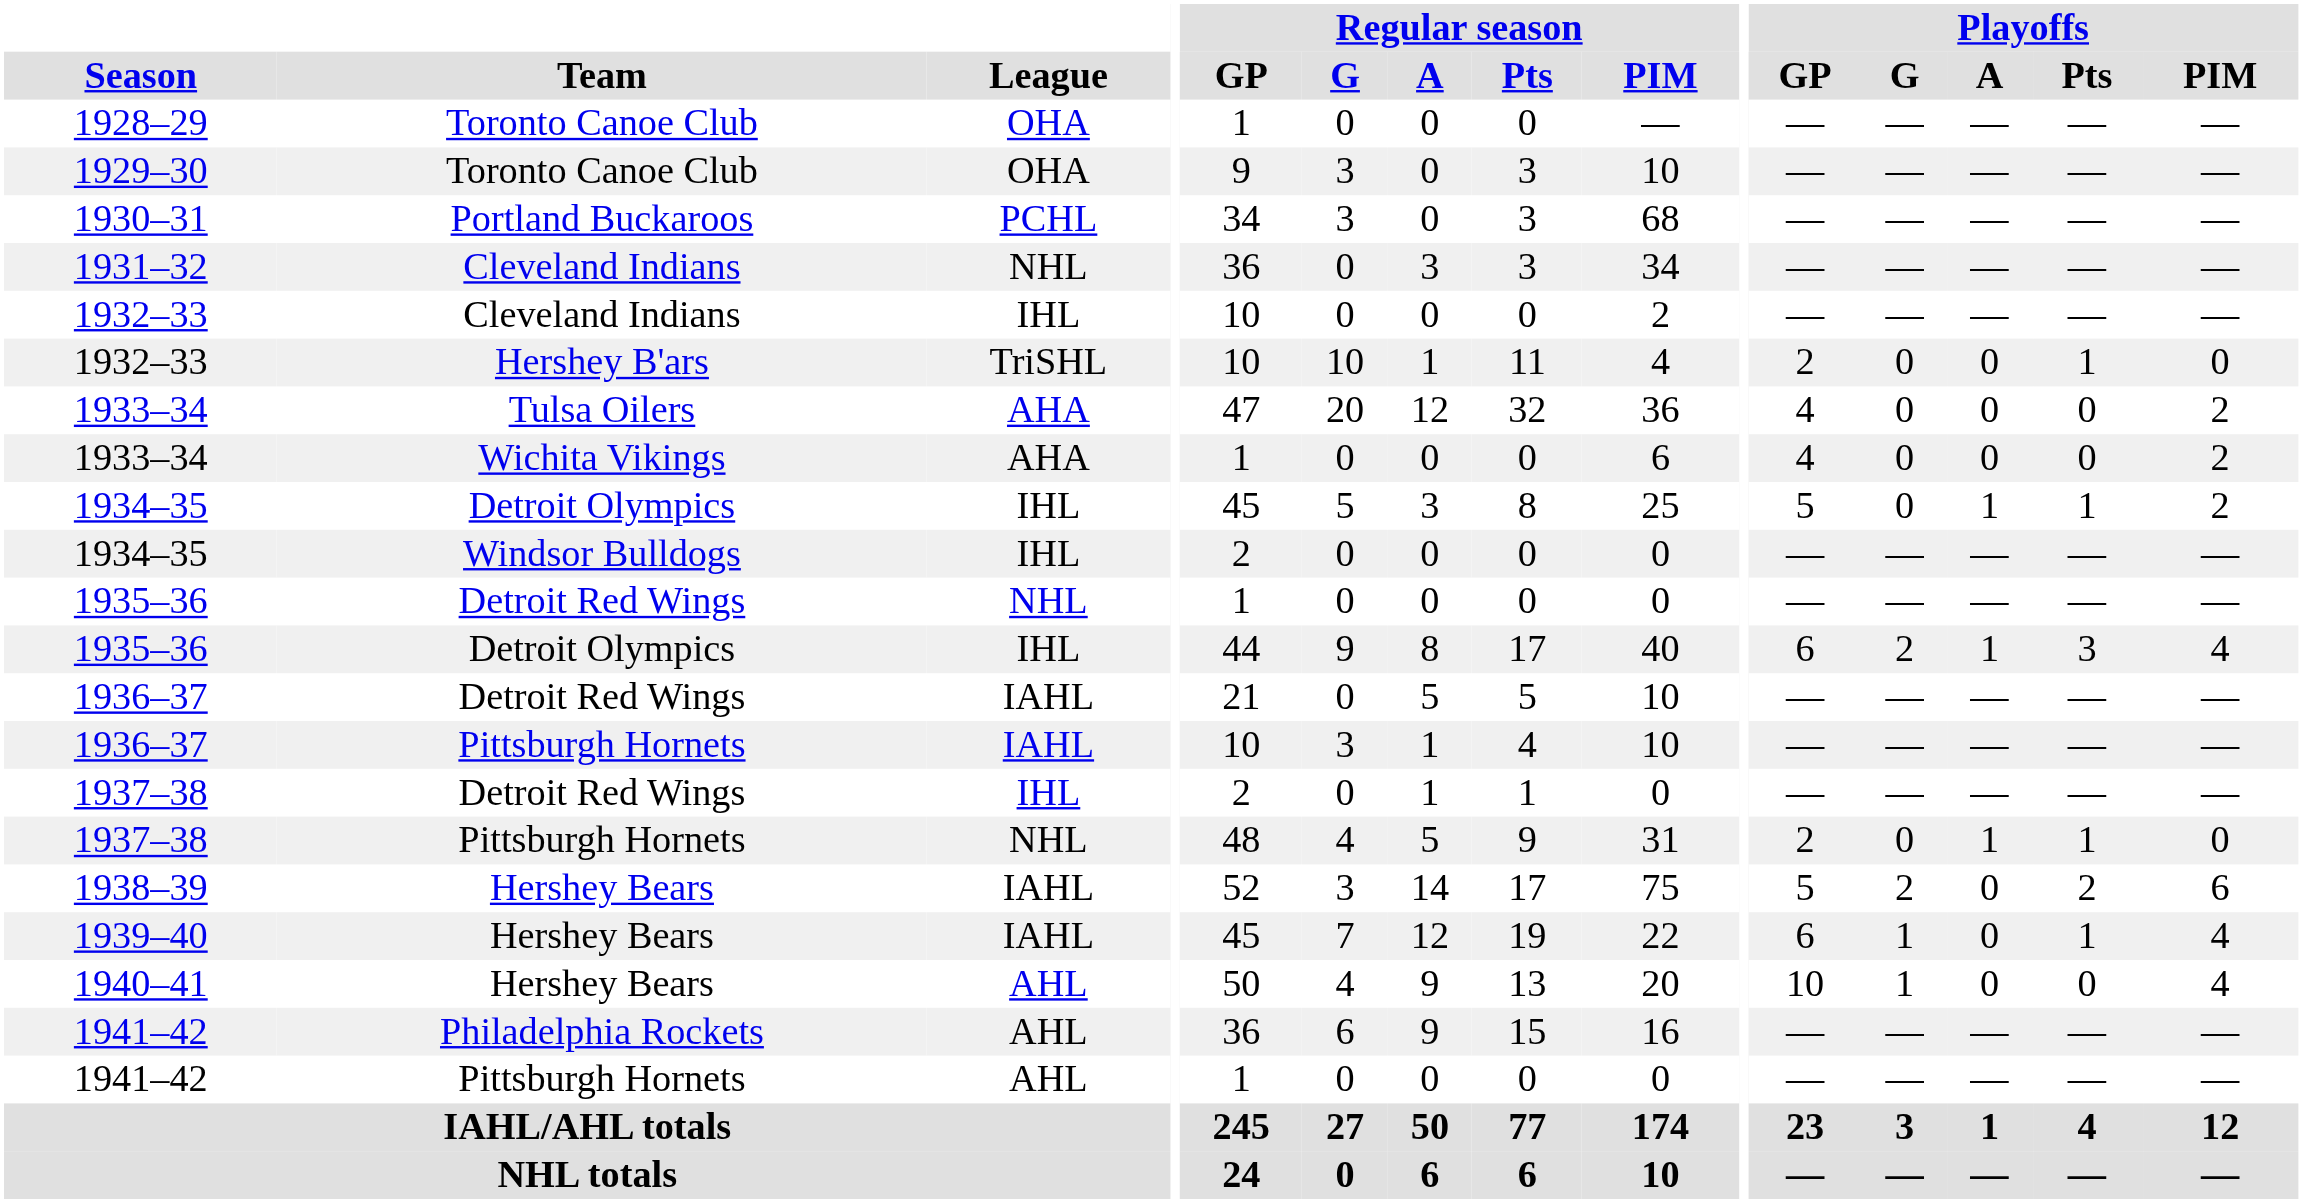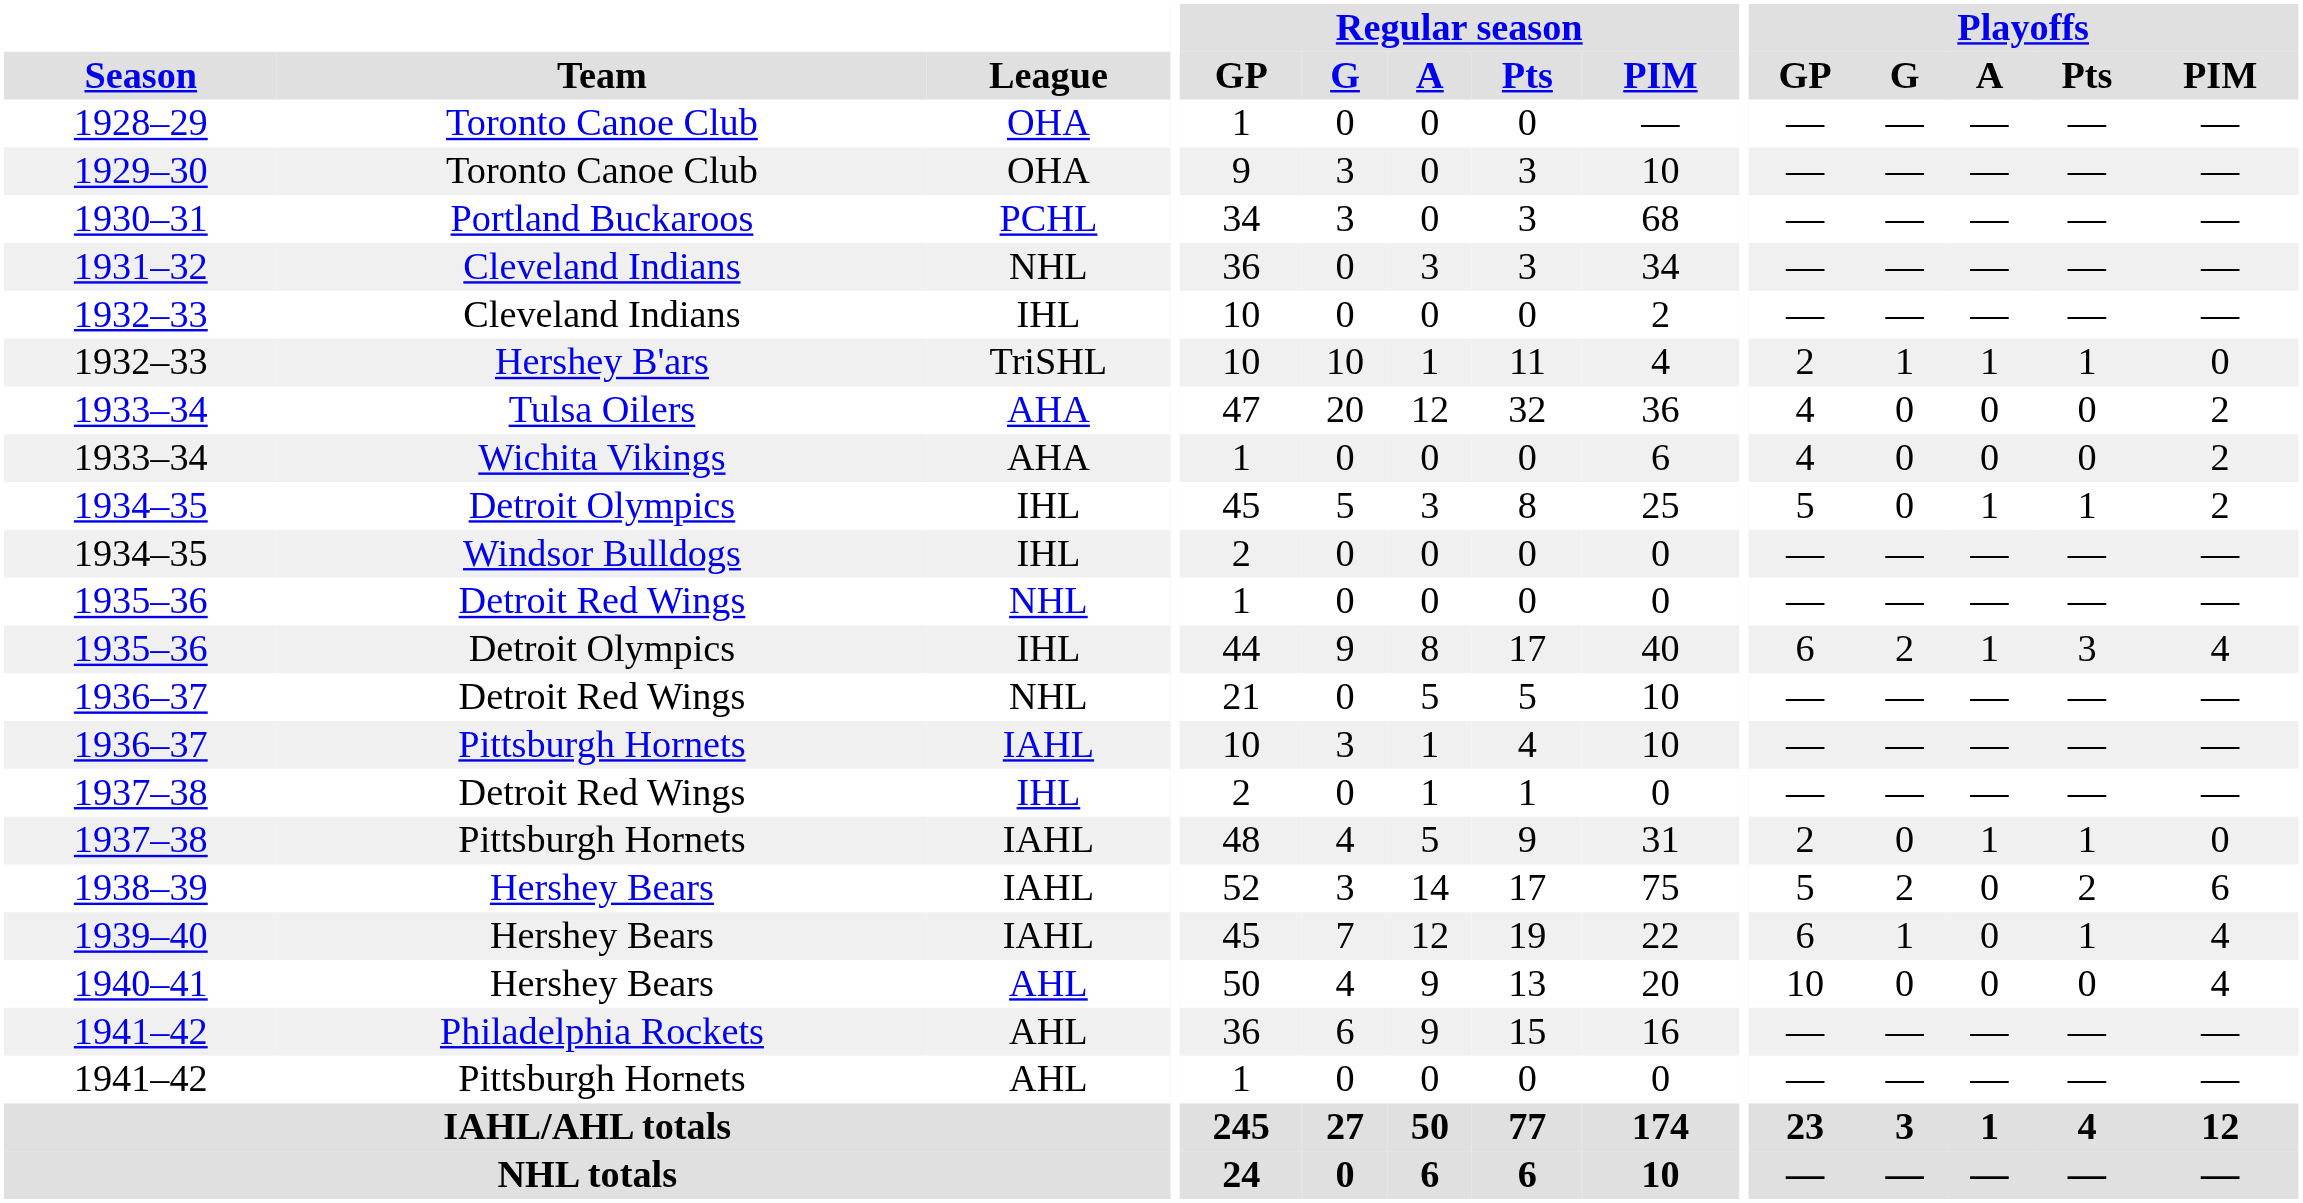 <table border="0" cellpadding="1" cellspacing="0" style="text-align:center; width:60em">
 <tr bgcolor="#e0e0e0">
 <th colspan="3" bgcolor="#ffffff"></th>
 <th rowspan="100" bgcolor="#ffffff"></th>
 <th colspan="5"><a href='#'>Regular season</a></th>
 <th rowspan="100" bgcolor="#ffffff"></th>
 <th colspan="5"><a href='#'>Playoffs</a></th>
 </tr>
 <tr bgcolor="#e0e0e0">
 <th><a href='#'>Season</a></th>
 <th>Team</th>
 <th>League</th>
 <th>GP</th>
 <th><a href='#'>G</a></th>
 <th><a href='#'>A</a></th>
 <th><a href='#'>Pts</a></th>
 <th><a href='#'>PIM</a></th>
 <th>GP</th>
 <th>G</th>
 <th>A</th>
 <th>Pts</th>
 <th>PIM</th>
 </tr>
 <tr>
 <td><a href='#'>1928–29</a></td>
 <td><a href='#'>Toronto Canoe Club</a></td>
 <td><a href='#'>OHA</a></td>
 <td>1</td>
 <td>0</td>
 <td>0</td>
 <td>0</td>
 <td>—</td>
 <td>—</td>
 <td>—</td>
 <td>—</td>
 <td>—</td>
 <td>—</td>
 </tr>
 <tr bgcolor="#f0f0f0">
 <td><a href='#'>1929–30</a></td>
 <td>Toronto Canoe Club</td>
 <td>OHA</td>
 <td>9</td>
 <td>3</td>
 <td>0</td>
 <td>3</td>
 <td>10</td>
 <td>—</td>
 <td>—</td>
 <td>—</td>
 <td>—</td>
 <td>—</td>
 </tr>
 <tr>
 <td><a href='#'>1930–31</a></td>
 <td><a href='#'>Portland Buckaroos</a></td>
 <td><a href='#'>PCHL</a></td>
 <td>34</td>
 <td>3</td>
 <td>0</td>
 <td>3</td>
 <td>68</td>
 <td>—</td>
 <td>—</td>
 <td>—</td>
 <td>—</td>
 <td>—</td>
 </tr>
 <tr bgcolor="#f0f0f0">
 <td><a href='#'>1931–32</a></td>
 <td><a href='#'>Cleveland Indians</a></td>
 <td>NHL</td>
 <td>36</td>
 <td>0</td>
 <td>3</td>
 <td>3</td>
 <td>34</td>
 <td>—</td>
 <td>—</td>
 <td>—</td>
 <td>—</td>
 <td>—</td>
 </tr>
 <tr>
 <td><a href='#'>1932–33</a></td>
 <td>Cleveland Indians</td>
 <td>IHL</td>
 <td>10</td>
 <td>0</td>
 <td>0</td>
 <td>0</td>
 <td>2</td>
 <td>—</td>
 <td>—</td>
 <td>—</td>
 <td>—</td>
 <td>—</td>
 </tr>
 <tr bgcolor="#f0f0f0">
 <td>1932–33</td>
 <td><a href='#'>Hershey B'ars</a></td>
 <td>TriSHL</td>
 <td>10</td>
 <td>10</td>
 <td>1</td>
 <td>11</td>
 <td>4</td>
 <td>2</td>
-<td>0</td>
-<td>0</td>
+<td>1</td>
+<td>1</td>
 <td>1</td>
 <td>0</td>
 </tr>
 <tr>
 <td><a href='#'>1933–34</a></td>
 <td><a href='#'>Tulsa Oilers</a></td>
 <td><a href='#'>AHA</a></td>
 <td>47</td>
 <td>20</td>
 <td>12</td>
 <td>32</td>
 <td>36</td>
 <td>4</td>
 <td>0</td>
 <td>0</td>
 <td>0</td>
 <td>2</td>
 </tr>
 <tr bgcolor="#f0f0f0">
 <td>1933–34</td>
 <td><a href='#'>Wichita Vikings</a></td>
 <td>AHA</td>
 <td>1</td>
 <td>0</td>
 <td>0</td>
 <td>0</td>
 <td>6</td>
 <td>4</td>
 <td>0</td>
 <td>0</td>
 <td>0</td>
 <td>2</td>
 </tr>
 <tr>
 <td><a href='#'>1934–35</a></td>
 <td><a href='#'>Detroit Olympics</a></td>
 <td>IHL</td>
 <td>45</td>
 <td>5</td>
 <td>3</td>
 <td>8</td>
 <td>25</td>
 <td>5</td>
 <td>0</td>
 <td>1</td>
 <td>1</td>
 <td>2</td>
 </tr>
 <tr bgcolor="#f0f0f0">
 <td>1934–35</td>
 <td><a href='#'>Windsor Bulldogs</a></td>
 <td>IHL</td>
 <td>2</td>
 <td>0</td>
 <td>0</td>
 <td>0</td>
 <td>0</td>
 <td>—</td>
 <td>—</td>
 <td>—</td>
 <td>—</td>
 <td>—</td>
 </tr>
 <tr>
 <td><a href='#'>1935–36</a></td>
 <td><a href='#'>Detroit Red Wings</a></td>
 <td><a href='#'>NHL</a></td>
 <td>1</td>
 <td>0</td>
 <td>0</td>
 <td>0</td>
 <td>0</td>
 <td>—</td>
 <td>—</td>
 <td>—</td>
 <td>—</td>
 <td>—</td>
 </tr>
 <tr bgcolor="#f0f0f0">
 <td><a href='#'>1935–36</a></td>
 <td>Detroit Olympics</td>
 <td>IHL</td>
 <td>44</td>
 <td>9</td>
 <td>8</td>
 <td>17</td>
 <td>40</td>
 <td>6</td>
 <td>2</td>
 <td>1</td>
 <td>3</td>
 <td>4</td>
 </tr>
 <tr>
 <td><a href='#'>1936–37</a></td>
 <td>Detroit Red Wings</td>
-<td>IAHL</td>
+<td>NHL</td>
 <td>21</td>
 <td>0</td>
 <td>5</td>
 <td>5</td>
 <td>10</td>
 <td>—</td>
 <td>—</td>
 <td>—</td>
 <td>—</td>
 <td>—</td>
 </tr>
 <tr bgcolor="#f0f0f0">
 <td><a href='#'>1936–37</a></td>
 <td><a href='#'>Pittsburgh Hornets</a></td>
 <td><a href='#'>IAHL</a></td>
 <td>10</td>
 <td>3</td>
 <td>1</td>
 <td>4</td>
 <td>10</td>
 <td>—</td>
 <td>—</td>
 <td>—</td>
 <td>—</td>
 <td>—</td>
 </tr>
 <tr>
 <td><a href='#'>1937–38</a></td>
 <td>Detroit Red Wings</td>
 <td><a href='#'>IHL</a></td>
 <td>2</td>
 <td>0</td>
 <td>1</td>
 <td>1</td>
 <td>0</td>
 <td>—</td>
 <td>—</td>
 <td>—</td>
 <td>—</td>
 <td>—</td>
 </tr>
 <tr bgcolor="#f0f0f0">
 <td><a href='#'>1937–38</a></td>
 <td>Pittsburgh Hornets</td>
-<td>NHL</td>
+<td>IAHL</td>
 <td>48</td>
 <td>4</td>
 <td>5</td>
 <td>9</td>
 <td>31</td>
 <td>2</td>
 <td>0</td>
 <td>1</td>
 <td>1</td>
 <td>0</td>
 </tr>
 <tr>
 <td><a href='#'>1938–39</a></td>
 <td><a href='#'>Hershey Bears</a></td>
 <td>IAHL</td>
 <td>52</td>
 <td>3</td>
 <td>14</td>
 <td>17</td>
 <td>75</td>
 <td>5</td>
 <td>2</td>
 <td>0</td>
 <td>2</td>
 <td>6</td>
 </tr>
 <tr bgcolor="#f0f0f0">
 <td><a href='#'>1939–40</a></td>
 <td>Hershey Bears</td>
 <td>IAHL</td>
 <td>45</td>
 <td>7</td>
 <td>12</td>
 <td>19</td>
 <td>22</td>
 <td>6</td>
 <td>1</td>
 <td>0</td>
 <td>1</td>
 <td>4</td>
 </tr>
 <tr>
 <td><a href='#'>1940–41</a></td>
 <td>Hershey Bears</td>
 <td><a href='#'>AHL</a></td>
 <td>50</td>
 <td>4</td>
 <td>9</td>
 <td>13</td>
 <td>20</td>
 <td>10</td>
-<td>1</td>
+<td>0</td>
 <td>0</td>
 <td>0</td>
 <td>4</td>
 </tr>
 <tr bgcolor="#f0f0f0">
 <td><a href='#'>1941–42</a></td>
 <td><a href='#'>Philadelphia Rockets</a></td>
 <td>AHL</td>
 <td>36</td>
 <td>6</td>
 <td>9</td>
 <td>15</td>
 <td>16</td>
 <td>—</td>
 <td>—</td>
 <td>—</td>
 <td>—</td>
 <td>—</td>
 </tr>
 <tr>
 <td>1941–42</td>
 <td>Pittsburgh Hornets</td>
 <td>AHL</td>
 <td>1</td>
 <td>0</td>
 <td>0</td>
 <td>0</td>
 <td>0</td>
 <td>—</td>
 <td>—</td>
 <td>—</td>
 <td>—</td>
 <td>—</td>
 </tr>
 <tr bgcolor="#e0e0e0">
 <th colspan="3">IAHL/AHL totals</th>
 <th>245</th>
 <th>27</th>
 <th>50</th>
 <th>77</th>
 <th>174</th>
 <th>23</th>
 <th>3</th>
 <th>1</th>
 <th>4</th>
 <th>12</th>
 </tr>
 <tr bgcolor="#e0e0e0">
 <th colspan="3">NHL totals</th>
 <th>24</th>
 <th>0</th>
 <th>6</th>
 <th>6</th>
 <th>10</th>
 <th>—</th>
 <th>—</th>
 <th>—</th>
 <th>—</th>
 <th>—</th>
 </tr>
 </table>
